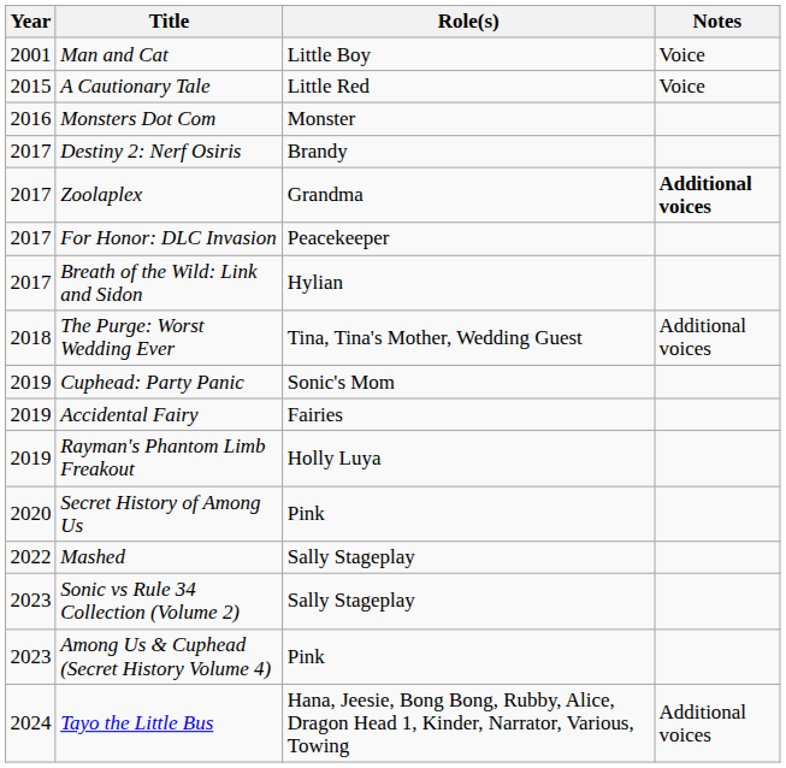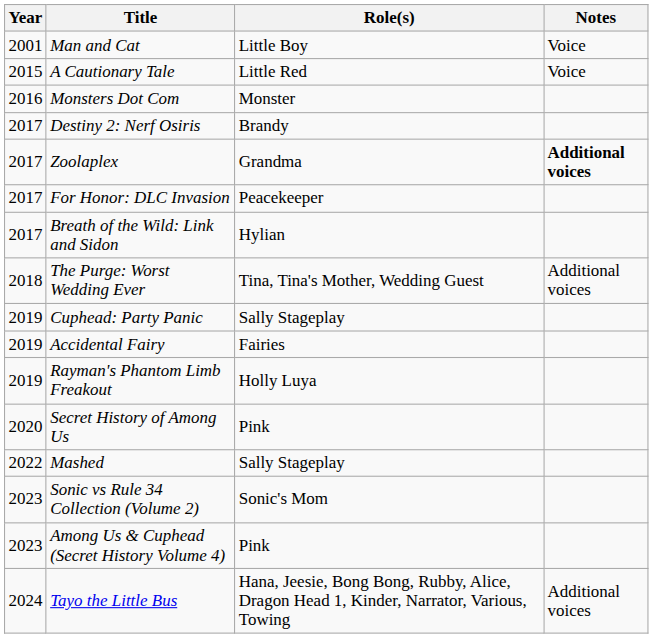 <table class="wikitable sortable">
 <tr>
 <th>Year</th>
 <th>Title</th>
 <th>Role(s)</th>
 <th class="unsortable">Notes</th>
 </tr>
 <tr>
 <td>2001</td>
 <td><em>Man and Cat</em></td>
 <td>Little Boy</td>
 <td>Voice</td>
 </tr>
 <tr>
 <td>2015</td>
 <td><em>A Cautionary Tale </em></td>
 <td>Little Red</td>
 <td>Voice</td>
 </tr>
 <tr>
 <td>2016</td>
 <td><em>Monsters Dot Com</em></td>
 <td>Monster</td>
 <td></td>
 </tr>
 <tr>
 <td>2017</td>
 <td><em>Destiny 2: Nerf Osiris</em></td>
 <td>Brandy</td>
 <td></td>
 </tr>
 <tr>
 <td>2017</td>
 <td><em>Zoolaplex</em></td>
 <td>Grandma</td>
 <td><strong>Additional voices</strong></td>
 </tr>
 <tr>
 <td>2017</td>
 <td><em>For Honor: DLC Invasion</em></td>
 <td>Peacekeeper</td>
 <td></td>
 </tr>
 <tr>
 <td>2017</td>
 <td><em>Breath of the Wild: Link and Sidon</em></td>
 <td>Hylian</td>
 <td></td>
 </tr>
 <tr>
 <td>2018</td>
 <td><em>The Purge: Worst Wedding Ever</em></td>
 <td>Tina, Tina's Mother, Wedding Guest</td>
 <td>Additional voices</td>
 </tr>
 <tr>
 <td>2019</td>
 <td><em>Cuphead: Party Panic</em></td>
-<td>Sonic's Mom</td>
+<td>Sally Stageplay</td>
 <td></td>
 </tr>
 <tr>
 <td>2019</td>
 <td><em>Accidental Fairy</em></td>
 <td>Fairies</td>
 <td></td>
 </tr>
 <tr>
 <td>2019</td>
 <td><em>Rayman's Phantom Limb Freakout</em></td>
 <td>Holly Luya</td>
 <td></td>
 </tr>
 <tr>
 <td>2020</td>
 <td><em>Secret History of Among Us</em></td>
 <td>Pink</td>
 <td></td>
 </tr>
 <tr>
 <td>2022</td>
 <td><em>Mashed</em></td>
 <td>Sally Stageplay</td>
 <td></td>
 </tr>
 <tr>
 <td>2023</td>
 <td><em>Sonic vs Rule 34 Collection (Volume 2)</em></td>
-<td>Sally Stageplay</td>
+<td>Sonic's Mom</td>
 <td></td>
 </tr>
 <tr>
 <td>2023</td>
 <td><em>Among Us & Cuphead (Secret History Volume 4)</em></td>
 <td>Pink</td>
 <td></td>
 </tr>
 <tr>
 <td>2024</td>
 <td><em><a href='#'>Tayo the Little Bus</a></em></td>
 <td>Hana, Jeesie, Bong Bong, Rubby, Alice, Dragon Head 1, Kinder, Narrator, Various, Towing</td>
 <td>Additional voices</td>
 </tr>
 </table>
